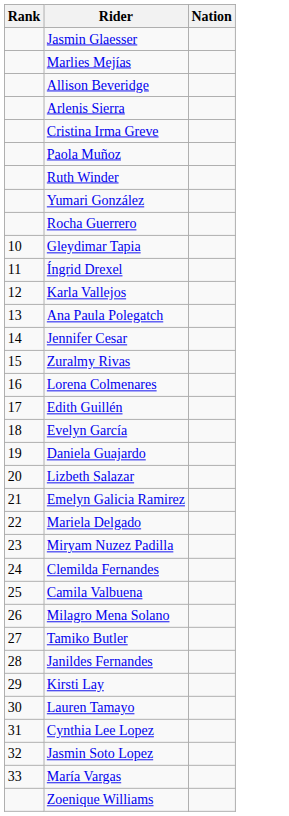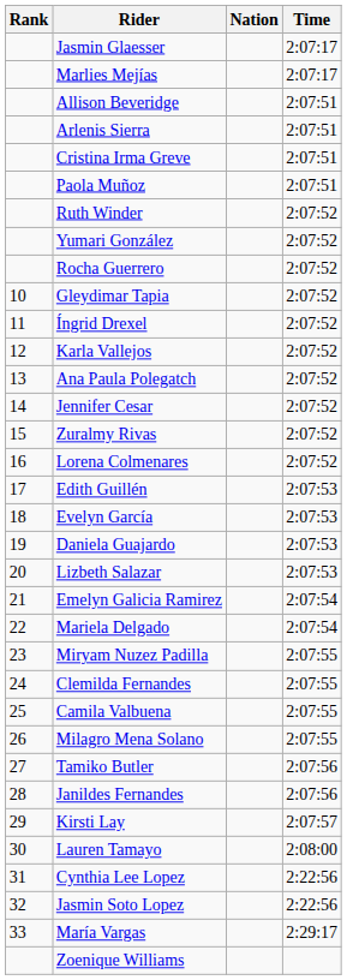 <table class="wikitable sortable" style="font-size:95%" style="width:35em;" style="text-align:center">
 <tr>
 <th>Rank</th>
 <th>Rider</th>
 <th>Nation</th>
+<th>Time</th>
 </tr>
 <tr>
 <td></td>
 <td align=left><a href='#'>Jasmin Glaesser</a></td>
 <td align=left></td>
+<td>2:07:17</td>
 </tr>
 <tr>
 <td></td>
 <td align=left><a href='#'>Marlies Mejías</a></td>
 <td align=left></td>
+<td>2:07:17</td>
 </tr>
 <tr>
 <td></td>
 <td align=left><a href='#'>Allison Beveridge</a></td>
 <td align=left></td>
+<td>2:07:51</td>
 </tr>
 <tr>
 <td></td>
 <td align=left><a href='#'>Arlenis Sierra</a></td>
 <td align=left></td>
+<td>2:07:51</td>
 </tr>
 <tr>
 <td></td>
 <td align=left><a href='#'>Cristina Irma Greve</a></td>
 <td align=left></td>
+<td>2:07:51</td>
 </tr>
 <tr>
 <td></td>
 <td align=left><a href='#'>Paola Muñoz</a></td>
 <td align=left></td>
+<td>2:07:51</td>
 </tr>
 <tr>
 <td></td>
 <td align=left><a href='#'>Ruth Winder</a></td>
 <td align=left></td>
+<td>2:07:52</td>
 </tr>
 <tr>
 <td></td>
 <td align=left><a href='#'>Yumari González</a></td>
 <td align=left></td>
+<td>2:07:52</td>
 </tr>
 <tr>
 <td></td>
 <td align=left><a href='#'>Rocha Guerrero</a></td>
 <td align=left></td>
+<td>2:07:52</td>
 </tr>
 <tr>
 <td>10</td>
 <td align=left><a href='#'>Gleydimar Tapia</a></td>
 <td align=left></td>
+<td>2:07:52</td>
 </tr>
 <tr>
 <td>11</td>
 <td align=left><a href='#'>Íngrid Drexel</a></td>
 <td align=left></td>
+<td>2:07:52</td>
 </tr>
 <tr>
 <td>12</td>
 <td align=left><a href='#'>Karla Vallejos</a></td>
 <td align=left></td>
+<td>2:07:52</td>
 </tr>
 <tr>
 <td>13</td>
 <td align=left><a href='#'>Ana Paula Polegatch</a></td>
 <td align=left></td>
+<td>2:07:52</td>
 </tr>
 <tr>
 <td>14</td>
 <td align=left><a href='#'>Jennifer Cesar</a></td>
 <td align=left></td>
+<td>2:07:52</td>
 </tr>
 <tr>
 <td>15</td>
 <td align=left><a href='#'>Zuralmy Rivas</a></td>
 <td align=left></td>
+<td>2:07:52</td>
 </tr>
 <tr>
 <td>16</td>
 <td align=left><a href='#'>Lorena Colmenares</a></td>
 <td align=left></td>
+<td>2:07:52</td>
 </tr>
 <tr>
 <td>17</td>
 <td align=left><a href='#'>Edith Guillén</a></td>
 <td align=left></td>
+<td>2:07:53</td>
 </tr>
 <tr>
 <td>18</td>
 <td align=left><a href='#'>Evelyn García</a></td>
 <td align=left></td>
+<td>2:07:53</td>
 </tr>
 <tr>
 <td>19</td>
 <td align=left><a href='#'>Daniela Guajardo</a></td>
 <td align=left></td>
+<td>2:07:53</td>
 </tr>
 <tr>
 <td>20</td>
 <td align=left><a href='#'>Lizbeth Salazar</a></td>
 <td align=left></td>
+<td>2:07:53</td>
 </tr>
 <tr>
 <td>21</td>
 <td align=left><a href='#'>Emelyn Galicia Ramirez</a></td>
 <td align=left></td>
+<td>2:07:54</td>
 </tr>
 <tr>
 <td>22</td>
 <td align=left><a href='#'>Mariela Delgado</a></td>
 <td align=left></td>
+<td>2:07:54</td>
 </tr>
 <tr>
 <td>23</td>
 <td align=left><a href='#'>Miryam Nuzez Padilla</a></td>
 <td align=left></td>
+<td>2:07:55</td>
 </tr>
 <tr>
 <td>24</td>
 <td align=left><a href='#'>Clemilda Fernandes</a></td>
 <td align=left></td>
+<td>2:07:55</td>
 </tr>
 <tr>
 <td>25</td>
 <td align=left><a href='#'>Camila Valbuena</a></td>
 <td align=left></td>
+<td>2:07:55</td>
 </tr>
 <tr>
 <td>26</td>
 <td align=left><a href='#'>Milagro Mena Solano</a></td>
 <td align=left></td>
+<td>2:07:55</td>
 </tr>
 <tr>
 <td>27</td>
 <td align=left><a href='#'>Tamiko Butler</a></td>
 <td align=left></td>
+<td>2:07:56</td>
 </tr>
 <tr>
 <td>28</td>
 <td align=left><a href='#'>Janildes Fernandes</a></td>
 <td align=left></td>
+<td>2:07:56</td>
 </tr>
 <tr>
 <td>29</td>
 <td align=left><a href='#'>Kirsti Lay</a></td>
 <td align=left></td>
+<td>2:07:57</td>
 </tr>
 <tr>
 <td>30</td>
 <td align=left><a href='#'>Lauren Tamayo</a></td>
 <td align=left></td>
+<td>2:08:00</td>
 </tr>
 <tr>
 <td>31</td>
 <td align=left><a href='#'>Cynthia Lee Lopez</a></td>
 <td align=left></td>
+<td>2:22:56</td>
 </tr>
 <tr>
 <td>32</td>
 <td align=left><a href='#'>Jasmin Soto Lopez</a></td>
 <td align=left></td>
+<td>2:22:56</td>
 </tr>
 <tr>
 <td>33</td>
 <td align=left><a href='#'>María Vargas</a></td>
 <td align=left></td>
+<td>2:29:17</td>
 </tr>
 <tr>
 <td></td>
 <td align=left><a href='#'>Zoenique Williams</a></td>
 <td align=left></td>
+<td></td>
 </tr>
 </table>
